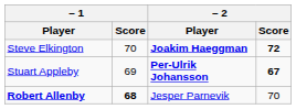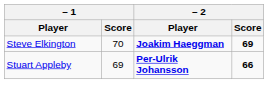 <table class=wikitable>
 <tr>
 <th colspan=2> – 1</th>
 <th colspan=2> – 2</th>
 </tr>
 <tr>
 <th width=150>Player</th>
 <th>Score</th>
 <th width=150>Player</th>
 <th>Score</th>
 </tr>
 <tr>
 <td><a href='#'>Steve Elkington</a></td>
 <td align=center>70</td>
 <td><strong><a href='#'>Joakim Haeggman</a></strong></td>
-<td align=center><strong>72</strong></td>
+<td align=center><strong>69</strong></td>
 </tr>
 <tr>
 <td><a href='#'>Stuart Appleby</a></td>
 <td align=center>69</td>
 <td><strong><a href='#'>Per-Ulrik Johansson</a></strong></td>
-<td align=center><strong>67</strong></td>
-</tr>
-<tr>
-<td><strong><a href='#'>Robert Allenby</a></strong></td>
-<td align=center><strong>68</strong></td>
-<td><a href='#'>Jesper Parnevik</a></td>
-<td align=center>70</td>
+<td align=center><strong>66</strong></td>
 </tr>
 </table>
